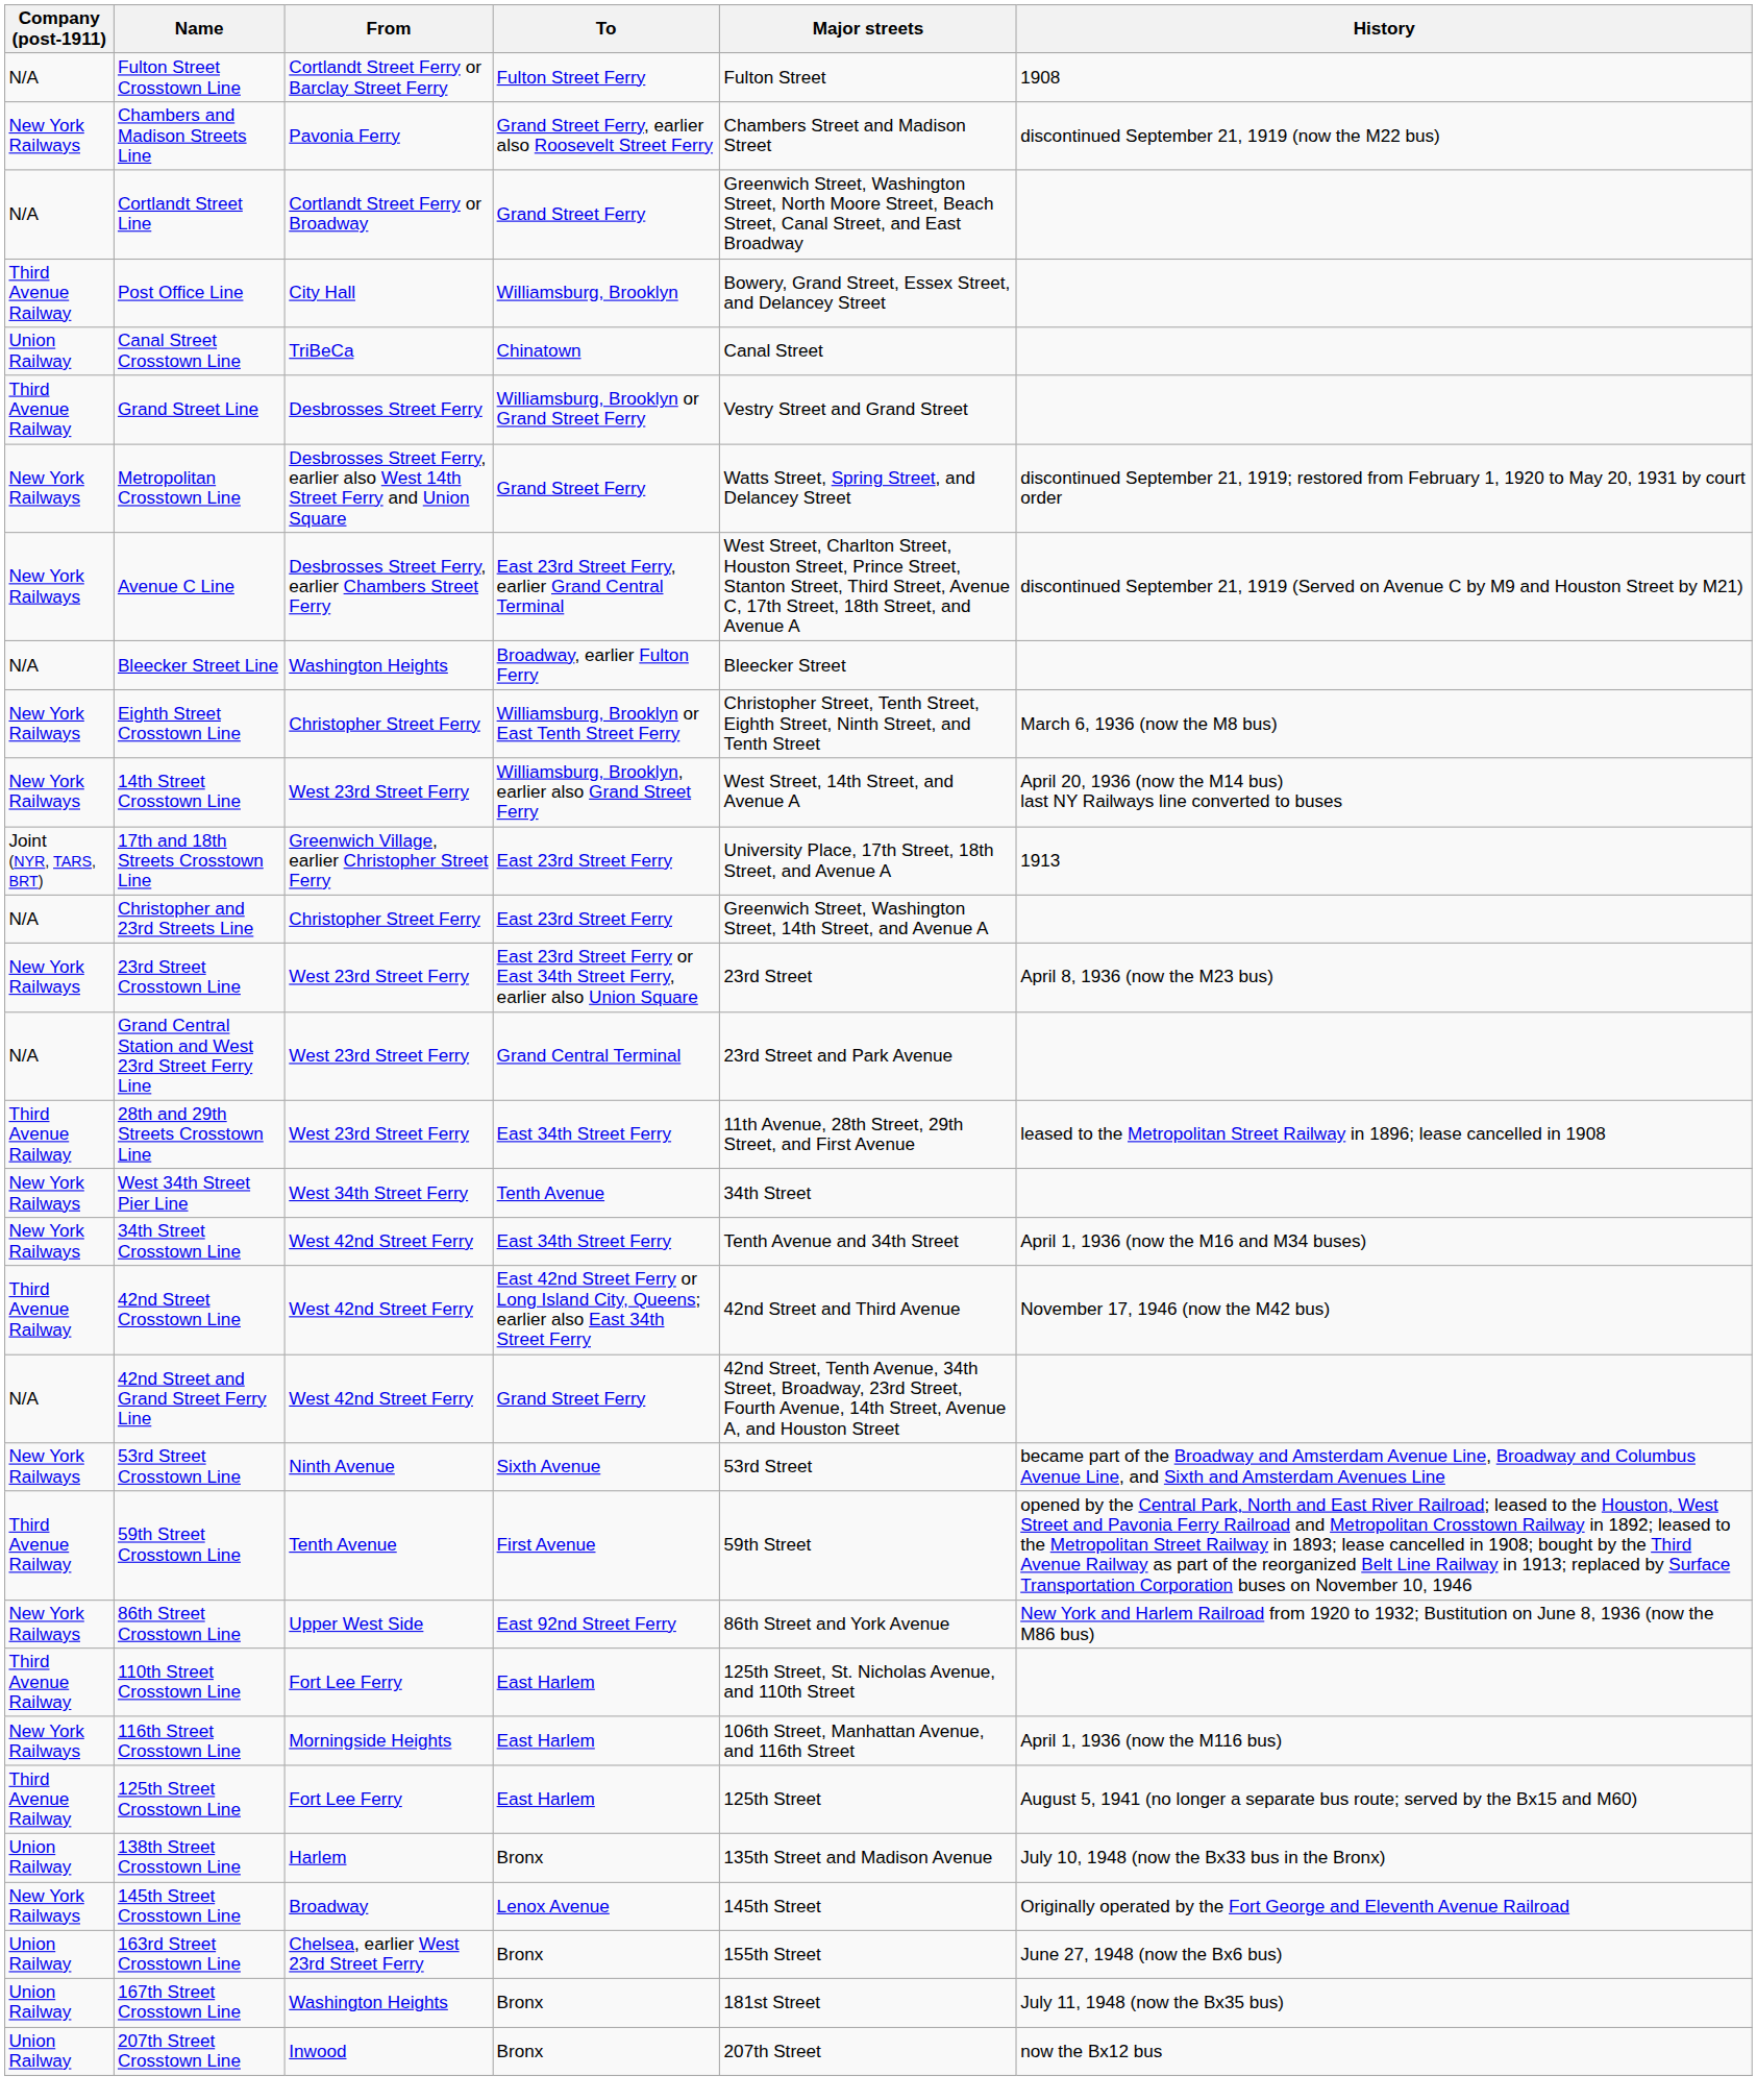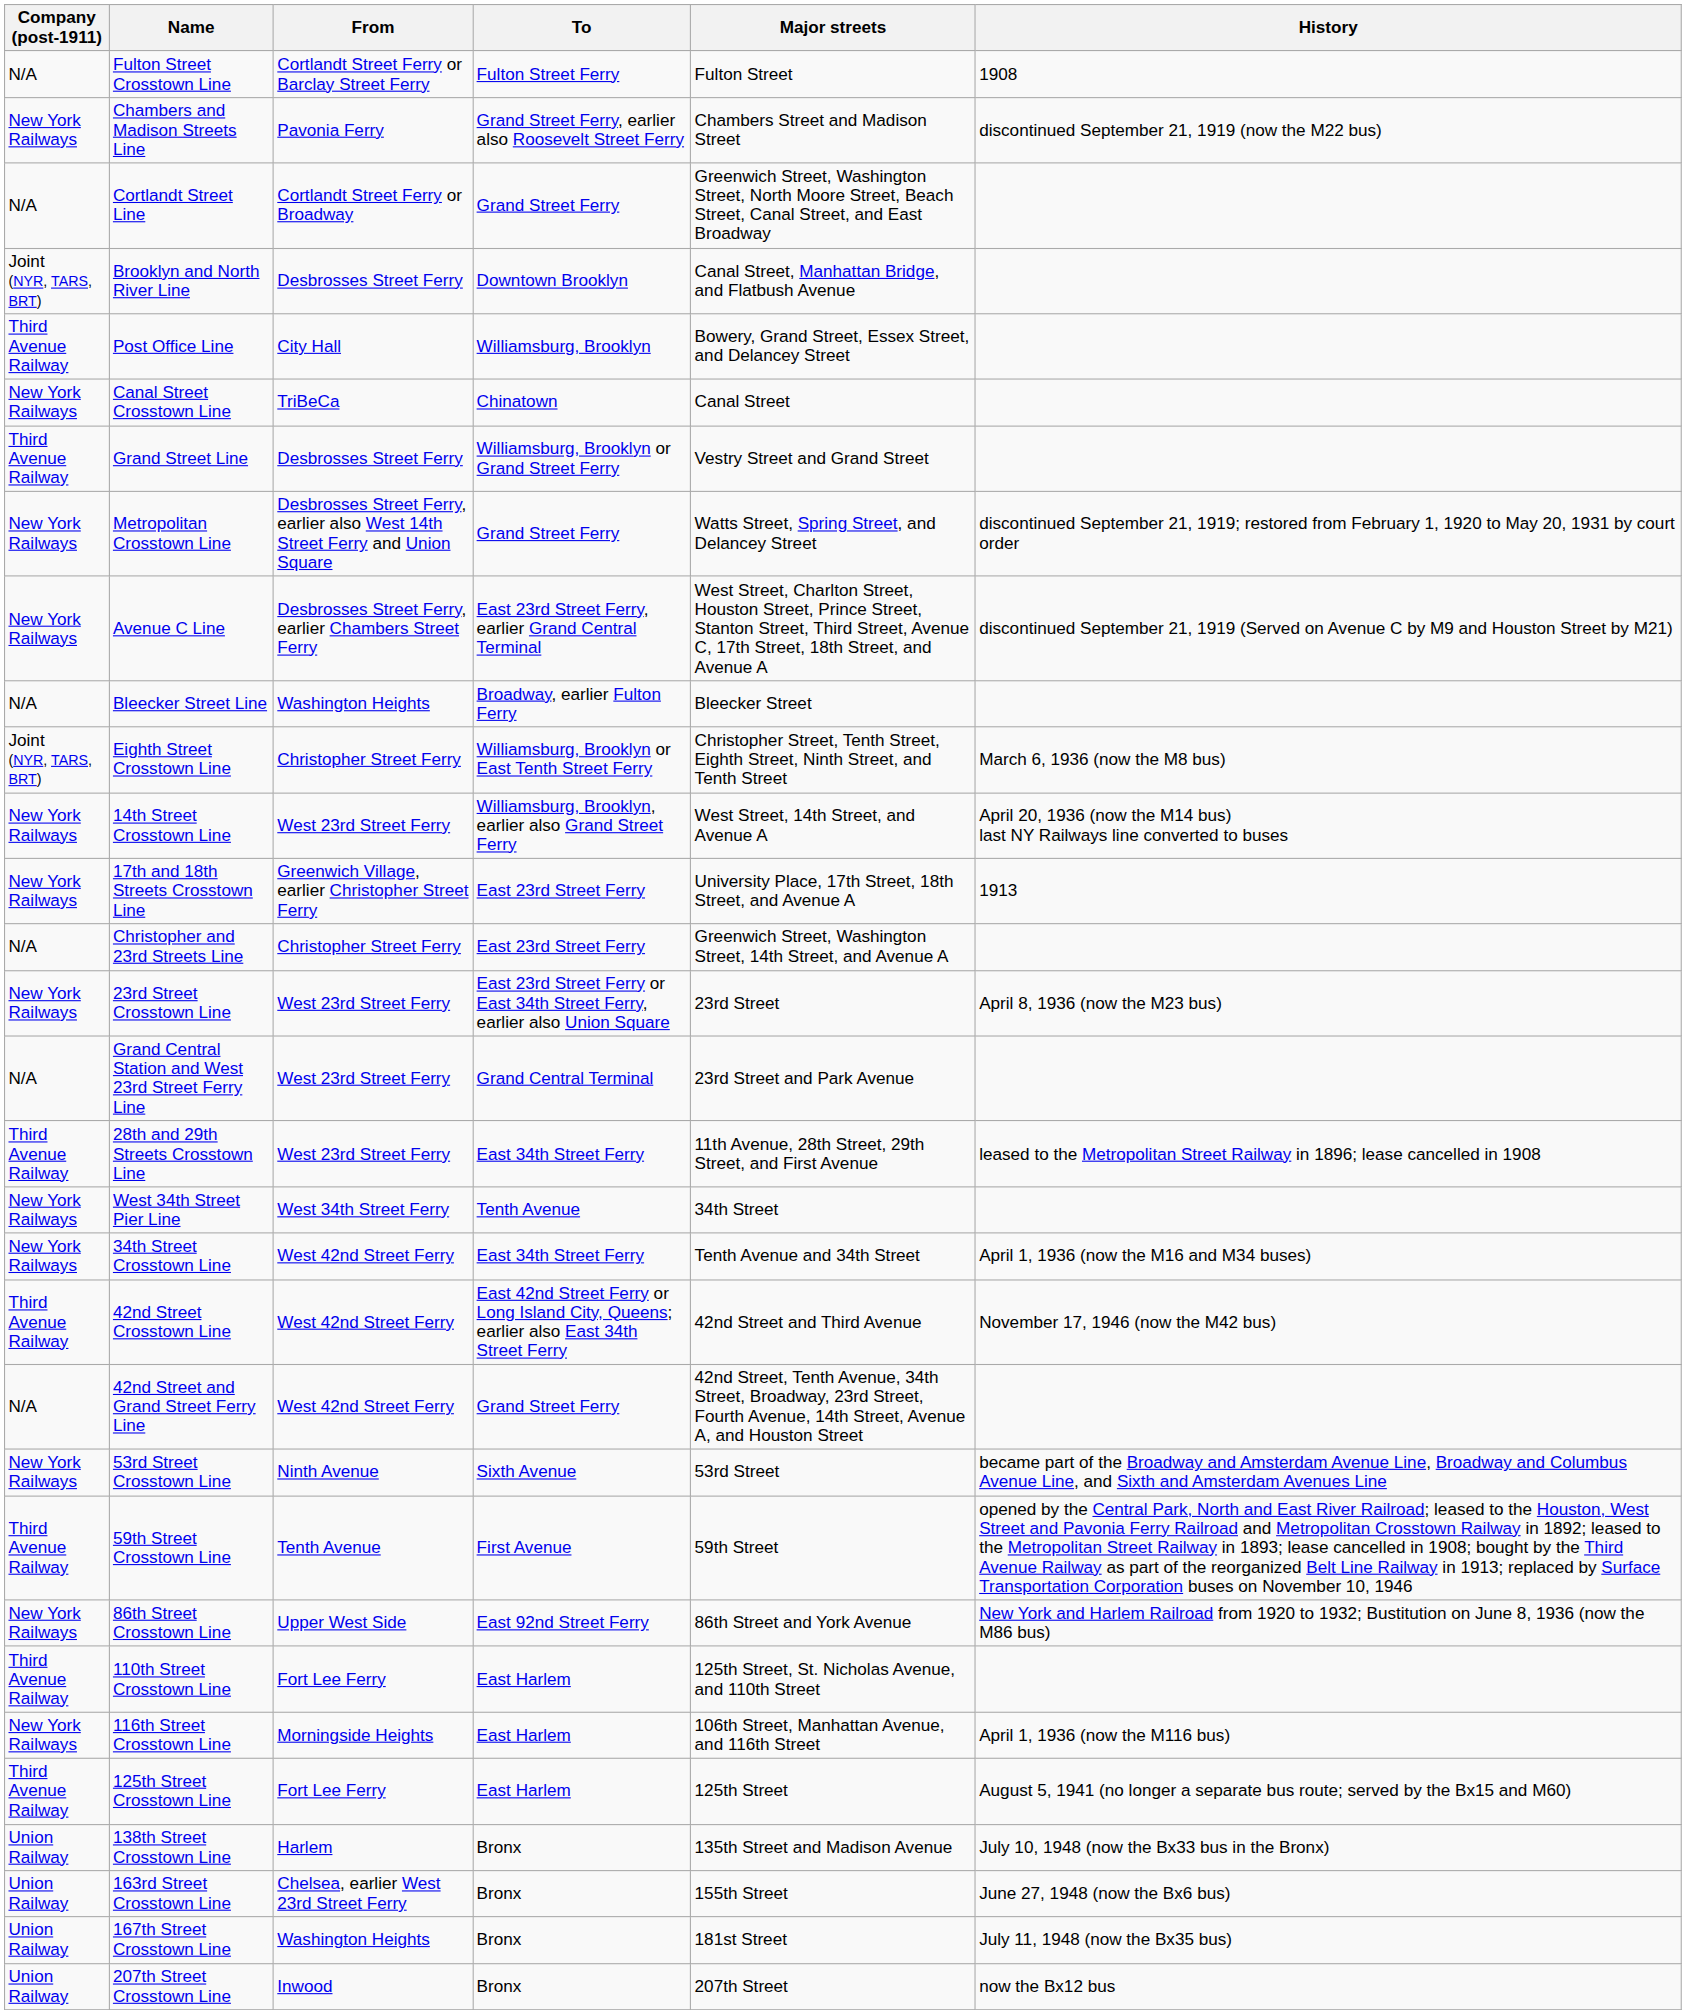 <table class=wikitable>
 <tr>
 <th>Company (post-1911)</th>
 <th>Name</th>
 <th>From</th>
 <th>To</th>
 <th>Major streets</th>
 <th>History</th>
 </tr>
 <tr>
 <td>N/A</td>
 <td><a href='#'>Fulton Street Crosstown Line</a></td>
 <td><a href='#'>Cortlandt Street Ferry</a> or <a href='#'>Barclay Street Ferry</a></td>
 <td><a href='#'>Fulton Street Ferry</a></td>
 <td>Fulton Street</td>
 <td>1908</td>
 </tr>
 <tr>
 <td><a href='#'>New York Railways</a></td>
 <td><a href='#'>Chambers and Madison Streets Line</a></td>
 <td><a href='#'>Pavonia Ferry</a></td>
 <td><a href='#'>Grand Street Ferry</a>, earlier also <a href='#'>Roosevelt Street Ferry</a></td>
 <td>Chambers Street and Madison Street</td>
 <td>discontinued September 21, 1919 (now the M22 bus)</td>
 </tr>
 <tr>
 <td>N/A</td>
 <td><a href='#'>Cortlandt Street Line</a></td>
 <td><a href='#'>Cortlandt Street Ferry</a> or <a href='#'>Broadway</a></td>
 <td><a href='#'>Grand Street Ferry</a></td>
 <td>Greenwich Street, Washington Street, North Moore Street, Beach Street, Canal Street, and East Broadway</td>
 <td></td>
 </tr>
 <tr>
+<td>Joint<br><small>(<a href='#'>NYR</a>, <a href='#'>TARS</a>, <a href='#'>BRT</a>)</small></td>
+<td><a href='#'>Brooklyn and North River Line</a></td>
+<td><a href='#'>Desbrosses Street Ferry</a></td>
+<td><a href='#'>Downtown Brooklyn</a></td>
+<td>Canal Street, <a href='#'>Manhattan Bridge</a>, and Flatbush Avenue</td>
+<td></td>
+</tr>
+<tr>
 <td><a href='#'>Third Avenue Railway</a></td>
 <td><a href='#'>Post Office Line</a></td>
 <td><a href='#'>City Hall</a></td>
 <td><a href='#'>Williamsburg, Brooklyn</a></td>
 <td>Bowery, Grand Street, Essex Street, and Delancey Street</td>
 <td></td>
 </tr>
 <tr>
-<td><a href='#'>Union Railway</a></td>
+<td><a href='#'>New York Railways</a></td>
 <td><a href='#'>Canal Street Crosstown Line</a></td>
 <td><a href='#'>TriBeCa</a></td>
 <td><a href='#'>Chinatown</a></td>
 <td>Canal Street</td>
 <td></td>
 </tr>
 <tr>
 <td><a href='#'>Third Avenue Railway</a></td>
 <td><a href='#'>Grand Street Line</a></td>
 <td><a href='#'>Desbrosses Street Ferry</a></td>
 <td><a href='#'>Williamsburg, Brooklyn</a> or <a href='#'>Grand Street Ferry</a></td>
 <td>Vestry Street and Grand Street</td>
 <td></td>
 </tr>
 <tr>
 <td><a href='#'>New York Railways</a></td>
 <td><a href='#'>Metropolitan Crosstown Line</a></td>
 <td><a href='#'>Desbrosses Street Ferry</a>, earlier also <a href='#'>West 14th Street Ferry</a> and <a href='#'>Union Square</a></td>
 <td><a href='#'>Grand Street Ferry</a></td>
 <td>Watts Street, <a href='#'>Spring Street</a>, and Delancey Street</td>
 <td>discontinued September 21, 1919; restored from February 1, 1920 to May 20, 1931 by court order</td>
 </tr>
 <tr>
 <td><a href='#'>New York Railways</a></td>
 <td><a href='#'>Avenue C Line</a></td>
 <td><a href='#'>Desbrosses Street Ferry</a>, earlier <a href='#'>Chambers Street Ferry</a></td>
 <td><a href='#'>East 23rd Street Ferry</a>, earlier <a href='#'>Grand Central Terminal</a></td>
 <td>West Street, Charlton Street, Houston Street, Prince Street, Stanton Street, Third Street, Avenue C, 17th Street, 18th Street, and Avenue A</td>
 <td>discontinued September 21, 1919 (Served on Avenue C by M9 and Houston Street by M21)</td>
 </tr>
 <tr>
 <td>N/A</td>
 <td><a href='#'>Bleecker Street Line</a></td>
 <td><a href='#'>Washington Heights</a></td>
 <td><a href='#'>Broadway</a>, earlier <a href='#'>Fulton Ferry</a></td>
 <td>Bleecker Street</td>
 <td></td>
 </tr>
 <tr>
-<td><a href='#'>New York Railways</a></td>
+<td>Joint<br><small>(<a href='#'>NYR</a>, <a href='#'>TARS</a>, <a href='#'>BRT</a>)</small></td>
 <td><a href='#'>Eighth Street Crosstown Line</a></td>
 <td><a href='#'>Christopher Street Ferry</a></td>
 <td><a href='#'>Williamsburg, Brooklyn</a> or <a href='#'>East Tenth Street Ferry</a></td>
 <td>Christopher Street, Tenth Street, Eighth Street, Ninth Street, and Tenth Street</td>
 <td>March 6, 1936 (now the M8 bus)</td>
 </tr>
 <tr>
 <td><a href='#'>New York Railways</a></td>
 <td><a href='#'>14th Street Crosstown Line</a></td>
 <td><a href='#'>West 23rd Street Ferry</a></td>
 <td><a href='#'>Williamsburg, Brooklyn</a>, earlier also <a href='#'>Grand Street Ferry</a></td>
 <td>West Street, 14th Street, and Avenue A</td>
 <td>April 20, 1936 (now the M14 bus)<br>last NY Railways line converted to buses</td>
 </tr>
 <tr>
-<td>Joint<br><small>(<a href='#'>NYR</a>, <a href='#'>TARS</a>, <a href='#'>BRT</a>)</small></td>
+<td><a href='#'>New York Railways</a></td>
 <td><a href='#'>17th and 18th Streets Crosstown Line</a></td>
 <td><a href='#'>Greenwich Village</a>, earlier <a href='#'>Christopher Street Ferry</a></td>
 <td><a href='#'>East 23rd Street Ferry</a></td>
 <td>University Place, 17th Street, 18th Street, and Avenue A</td>
 <td>1913</td>
 </tr>
 <tr>
 <td>N/A</td>
 <td><a href='#'>Christopher and 23rd Streets Line</a></td>
 <td><a href='#'>Christopher Street Ferry</a></td>
 <td><a href='#'>East 23rd Street Ferry</a></td>
 <td>Greenwich Street, Washington Street, 14th Street, and Avenue A</td>
 <td></td>
 </tr>
 <tr>
 <td><a href='#'>New York Railways</a></td>
 <td><a href='#'>23rd Street Crosstown Line</a></td>
 <td><a href='#'>West 23rd Street Ferry</a></td>
 <td><a href='#'>East 23rd Street Ferry</a> or <a href='#'>East 34th Street Ferry</a>, earlier also <a href='#'>Union Square</a></td>
 <td>23rd Street</td>
 <td>April 8, 1936 (now the M23 bus)</td>
 </tr>
 <tr>
 <td>N/A</td>
 <td><a href='#'>Grand Central Station and West 23rd Street Ferry Line</a></td>
 <td><a href='#'>West 23rd Street Ferry</a></td>
 <td><a href='#'>Grand Central Terminal</a></td>
 <td>23rd Street and Park Avenue</td>
 <td></td>
 </tr>
 <tr>
 <td><a href='#'>Third Avenue Railway</a></td>
 <td><a href='#'>28th and 29th Streets Crosstown Line</a></td>
 <td><a href='#'>West 23rd Street Ferry</a></td>
 <td><a href='#'>East 34th Street Ferry</a></td>
 <td>11th Avenue, 28th Street, 29th Street, and First Avenue</td>
 <td>leased to the <a href='#'>Metropolitan Street Railway</a> in 1896; lease cancelled in 1908</td>
 </tr>
 <tr>
 <td><a href='#'>New York Railways</a></td>
 <td><a href='#'>West 34th Street Pier Line</a></td>
 <td><a href='#'>West 34th Street Ferry</a></td>
 <td><a href='#'>Tenth Avenue</a></td>
 <td>34th Street</td>
 <td></td>
 </tr>
 <tr>
 <td><a href='#'>New York Railways</a></td>
 <td><a href='#'>34th Street Crosstown Line</a></td>
 <td><a href='#'>West 42nd Street Ferry</a></td>
 <td><a href='#'>East 34th Street Ferry</a></td>
 <td>Tenth Avenue and 34th Street</td>
 <td>April 1, 1936 (now the M16 and M34 buses)</td>
 </tr>
 <tr>
 <td><a href='#'>Third Avenue Railway</a></td>
 <td><a href='#'>42nd Street Crosstown Line</a></td>
 <td><a href='#'>West 42nd Street Ferry</a></td>
 <td><a href='#'>East 42nd Street Ferry</a> or <a href='#'>Long Island City, Queens</a>; earlier also <a href='#'>East 34th Street Ferry</a></td>
 <td>42nd Street and Third Avenue</td>
 <td>November 17, 1946 (now the M42 bus)</td>
 </tr>
 <tr>
 <td>N/A</td>
 <td><a href='#'>42nd Street and Grand Street Ferry Line</a></td>
 <td><a href='#'>West 42nd Street Ferry</a></td>
 <td><a href='#'>Grand Street Ferry</a></td>
 <td>42nd Street, Tenth Avenue, 34th Street, Broadway, 23rd Street, Fourth Avenue, 14th Street, Avenue A, and Houston Street</td>
 <td></td>
 </tr>
 <tr>
 <td><a href='#'>New York Railways</a></td>
 <td><a href='#'>53rd Street Crosstown Line</a></td>
 <td><a href='#'>Ninth Avenue</a></td>
 <td><a href='#'>Sixth Avenue</a></td>
 <td>53rd Street</td>
 <td>became part of the <a href='#'>Broadway and Amsterdam Avenue Line</a>, <a href='#'>Broadway and Columbus Avenue Line</a>, and <a href='#'>Sixth and Amsterdam Avenues Line</a></td>
 </tr>
 <tr>
 <td><a href='#'>Third Avenue Railway</a></td>
 <td><a href='#'>59th Street Crosstown Line</a></td>
 <td><a href='#'>Tenth Avenue</a></td>
 <td><a href='#'>First Avenue</a></td>
 <td>59th Street</td>
 <td>opened by the <a href='#'>Central Park, North and East River Railroad</a>; leased to the <a href='#'>Houston, West Street and Pavonia Ferry Railroad</a> and <a href='#'>Metropolitan Crosstown Railway</a> in 1892; leased to the <a href='#'>Metropolitan Street Railway</a> in 1893; lease cancelled in 1908; bought by the <a href='#'>Third Avenue Railway</a> as part of the reorganized <a href='#'>Belt Line Railway</a> in 1913; replaced by <a href='#'>Surface Transportation Corporation</a> buses on November 10, 1946</td>
 </tr>
 <tr>
 <td><a href='#'>New York Railways</a></td>
 <td><a href='#'>86th Street Crosstown Line</a></td>
 <td><a href='#'>Upper West Side</a></td>
 <td><a href='#'>East 92nd Street Ferry</a></td>
 <td>86th Street and York Avenue</td>
 <td><a href='#'>New York and Harlem Railroad</a> from 1920 to 1932; Bustitution on June 8, 1936 (now the M86 bus)</td>
 </tr>
 <tr>
 <td><a href='#'>Third Avenue Railway</a></td>
 <td><a href='#'>110th Street Crosstown Line</a></td>
 <td><a href='#'>Fort Lee Ferry</a></td>
 <td><a href='#'>East Harlem</a></td>
 <td>125th Street, St. Nicholas Avenue, and 110th Street</td>
 <td></td>
 </tr>
 <tr>
 <td><a href='#'>New York Railways</a></td>
 <td><a href='#'>116th Street Crosstown Line</a></td>
 <td><a href='#'>Morningside Heights</a></td>
 <td><a href='#'>East Harlem</a></td>
 <td>106th Street, Manhattan Avenue, and 116th Street</td>
 <td>April 1, 1936 (now the M116 bus)</td>
 </tr>
 <tr>
 <td><a href='#'>Third Avenue Railway</a></td>
 <td><a href='#'>125th Street Crosstown Line</a></td>
 <td><a href='#'>Fort Lee Ferry</a></td>
 <td><a href='#'>East Harlem</a></td>
 <td>125th Street</td>
 <td>August 5, 1941 (no longer a separate bus route; served by the Bx15 and M60)</td>
 </tr>
 <tr>
 <td><a href='#'>Union Railway</a></td>
 <td><a href='#'>138th Street Crosstown Line</a></td>
 <td><a href='#'>Harlem</a></td>
 <td>Bronx</td>
 <td>135th Street and Madison Avenue</td>
 <td>July 10, 1948 (now the Bx33 bus in the Bronx)</td>
 </tr>
 <tr>
-<td><a href='#'>New York Railways</a></td>
-<td><a href='#'>145th Street Crosstown Line</a></td>
-<td><a href='#'>Broadway</a></td>
-<td><a href='#'>Lenox Avenue</a></td>
-<td>145th Street</td>
-<td>Originally operated by the <a href='#'>Fort George and Eleventh Avenue Railroad</a></td>
-</tr>
-<tr>
 <td><a href='#'>Union Railway</a></td>
 <td><a href='#'>163rd Street Crosstown Line</a></td>
 <td><a href='#'>Chelsea</a>, earlier <a href='#'>West 23rd Street Ferry</a></td>
 <td>Bronx</td>
 <td>155th Street</td>
 <td>June 27, 1948 (now the Bx6 bus)</td>
 </tr>
 <tr>
 <td><a href='#'>Union Railway</a></td>
 <td><a href='#'>167th Street Crosstown Line</a></td>
 <td><a href='#'>Washington Heights</a></td>
 <td>Bronx</td>
 <td>181st Street</td>
 <td>July 11, 1948 (now the Bx35 bus)</td>
 </tr>
 <tr>
 <td><a href='#'>Union Railway</a></td>
 <td><a href='#'>207th Street Crosstown Line</a></td>
 <td><a href='#'>Inwood</a></td>
 <td>Bronx</td>
 <td>207th Street</td>
 <td>now the Bx12 bus</td>
 </tr>
 </table>
